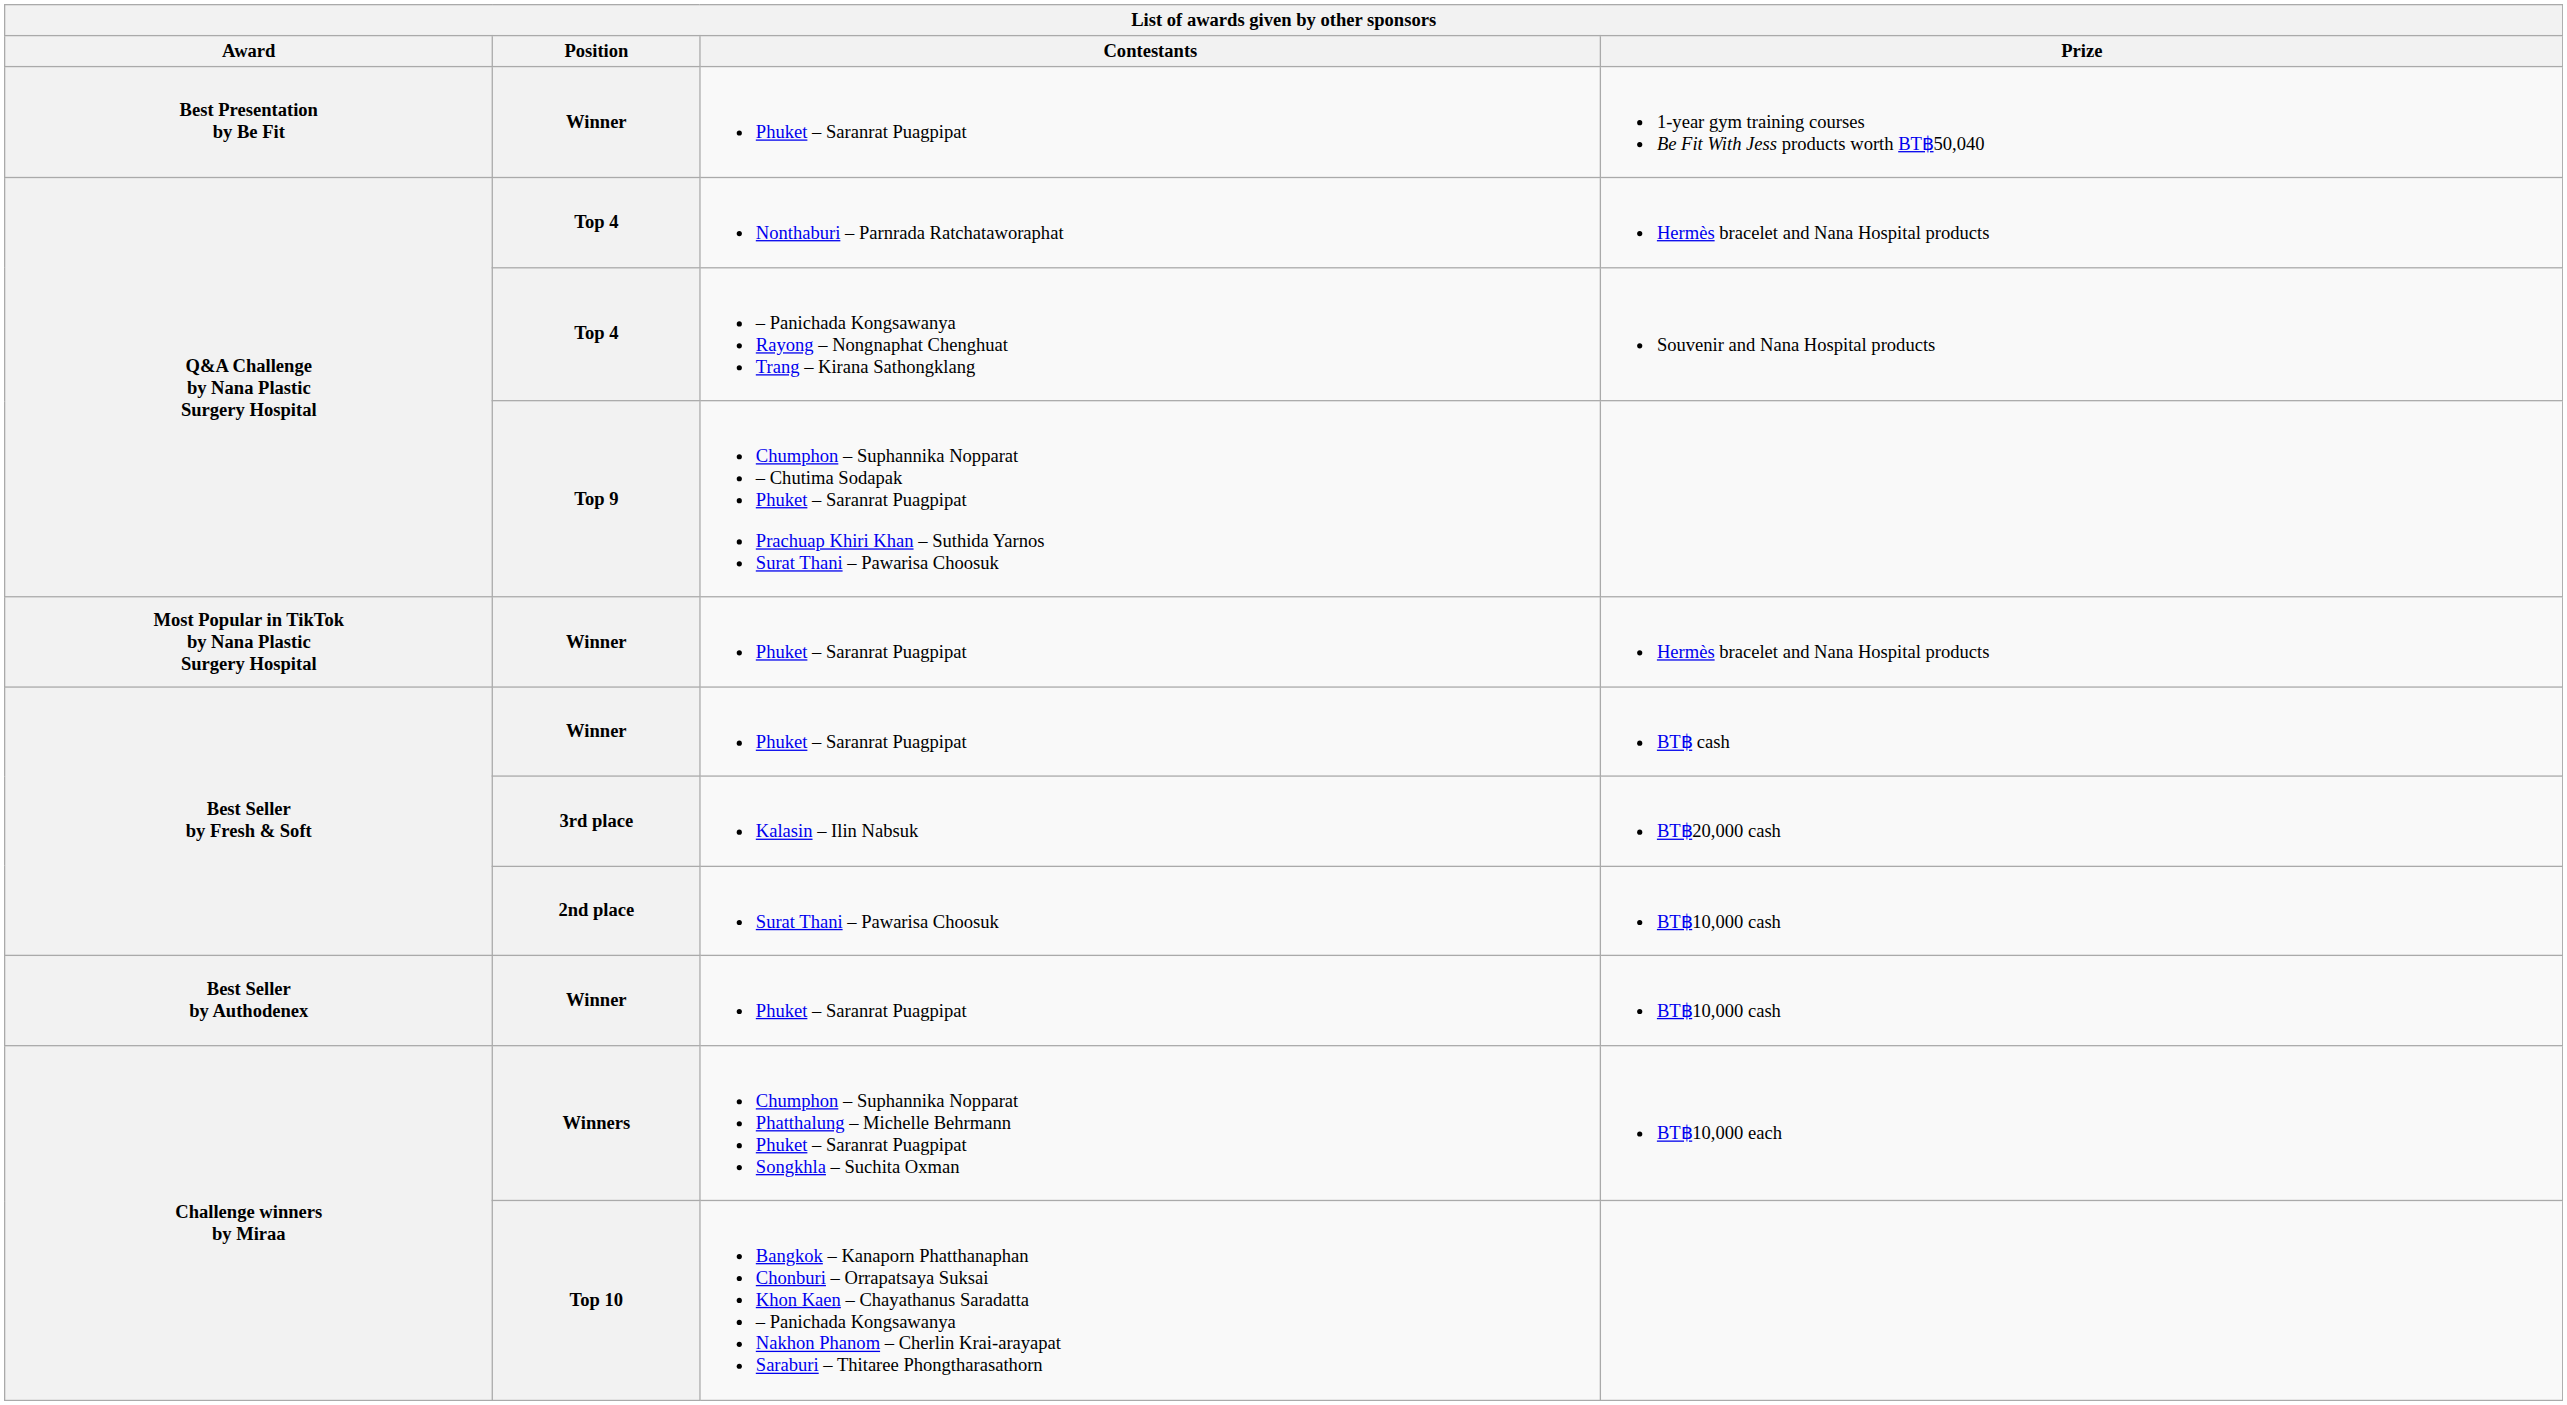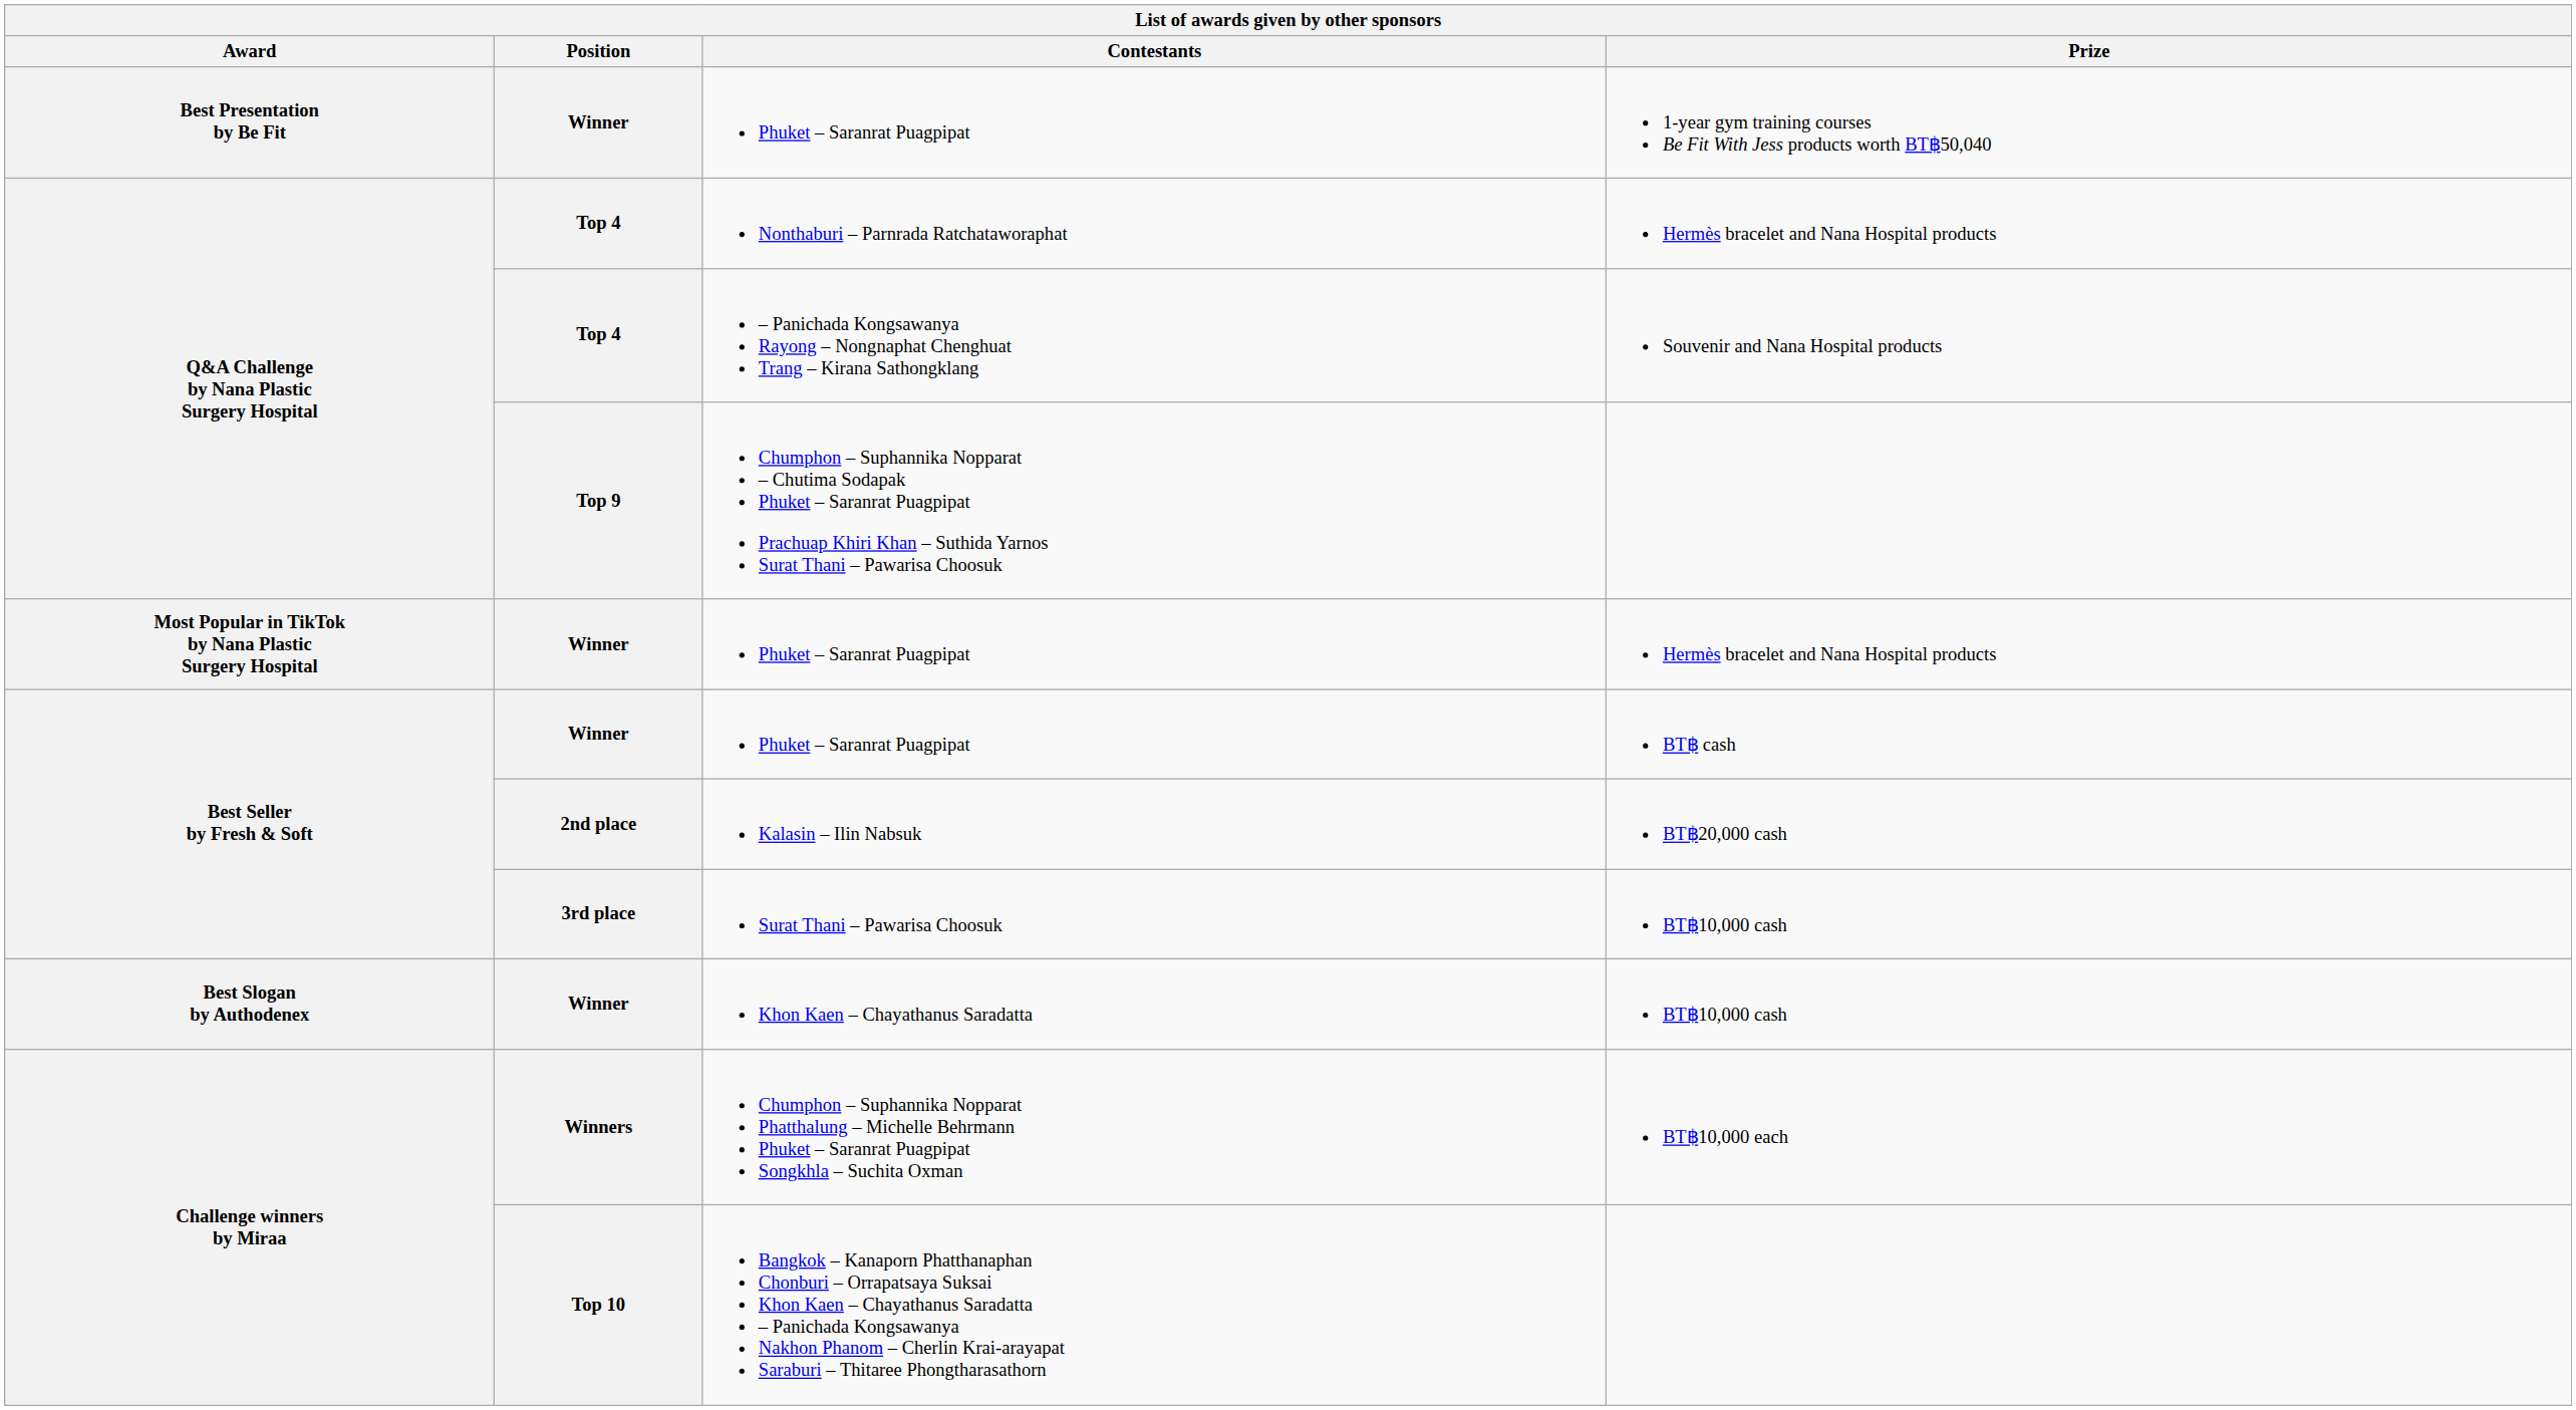 <table role="presentation" class="wikitable mw-collapsible mw-collapsed" style="font-size: 90%; width: 100%">
 <tr>
 <th colspan=4>List of awards given by other sponsors</th>
 </tr>
 <tr>
 <th>Award</th>
 <th>Position</th>
 <th>Contestants</th>
 <th>Prize</th>
 </tr>
 <tr>
 <th>Best Presentation<br>by Be Fit</th>
 <th>Winner</th>
 <td><br><ul><li><a href='#'>Phuket</a> – Saranrat Puagpipat</li></ul></td>
 <td><br><ul><li>1-year gym training courses</li><li><em>Be Fit With Jess</em> products worth <a href='#'>BT฿</a>50,040</li></ul></td>
 </tr>
 <tr>
 <th rowspan=3>Q&A Challenge<br>by Nana Plastic<br>Surgery Hospital</th>
 <th>Top 4</th>
 <td><br><ul><li><a href='#'>Nonthaburi</a> – Parnrada Ratchataworaphat</li></ul></td>
 <td><br><ul><li><a href='#'>Hermès</a> bracelet and Nana Hospital products</li></ul></td>
 </tr>
 <tr>
 <th>Top 4</th>
 <td><br><ul><li> – Panichada Kongsawanya</li><li><a href='#'>Rayong</a> – Nongnaphat Chenghuat</li><li><a href='#'>Trang</a> – Kirana Sathongklang</li></ul></td>
 <td><br><ul><li>Souvenir and Nana Hospital products</li></ul></td>
 </tr>
 <tr>
 <th>Top 9</th>
 <td><br><ul><li><a href='#'>Chumphon</a> – Suphannika Nopparat</li><li> – Chutima Sodapak</li><li><a href='#'>Phuket</a> – Saranrat Puagpipat</li></ul><ul><li><a href='#'>Prachuap Khiri Khan</a> – Suthida Yarnos</li><li><a href='#'>Surat Thani</a> – Pawarisa Choosuk</li></ul></td>
 <td></td>
 </tr>
 <tr>
 <th>Most Popular in TikTok<br>by Nana Plastic<br>Surgery Hospital</th>
 <th>Winner</th>
 <td><br><ul><li><a href='#'>Phuket</a> – Saranrat Puagpipat</li></ul></td>
 <td><br><ul><li><a href='#'>Hermès</a> bracelet and Nana Hospital products</li></ul></td>
 </tr>
 <tr>
 <th rowspan=3>Best Seller<br>by Fresh & Soft</th>
 <th>Winner</th>
 <td><br><ul><li><a href='#'>Phuket</a> – Saranrat Puagpipat</li></ul></td>
 <td><br><ul><li><a href='#'>BT฿</a> cash</li></ul></td>
 </tr>
 <tr>
-<th>3rd place</th>
+<th>2nd place</th>
 <td><br><ul><li><a href='#'>Kalasin</a> – Ilin Nabsuk</li></ul></td>
 <td><br><ul><li><a href='#'>BT฿</a>20,000 cash</li></ul></td>
 </tr>
 <tr>
-<th>2nd place</th>
+<th>3rd place</th>
 <td><br><ul><li><a href='#'>Surat Thani</a> – Pawarisa Choosuk</li></ul></td>
 <td><br><ul><li><a href='#'>BT฿</a>10,000 cash</li></ul></td>
 </tr>
 <tr>
-<th>Best Seller<br>by Authodenex</th>
+<th>Best Slogan<br>by Authodenex</th>
 <th>Winner</th>
-<td><br><ul><li><a href='#'>Phuket</a> – Saranrat Puagpipat</li></ul></td>
+<td><br><ul><li><a href='#'>Khon Kaen</a> – Chayathanus Saradatta</li></ul></td>
 <td><br><ul><li><a href='#'>BT฿</a>10,000 cash</li></ul></td>
 </tr>
 <tr>
 <th rowspan=2>Challenge winners<br>by Miraa</th>
 <th>Winners</th>
 <td><br><ul><li><a href='#'>Chumphon</a> –	Suphannika Nopparat</li><li><a href='#'>Phatthalung</a> – Michelle Behrmann</li><li><a href='#'>Phuket</a> – Saranrat Puagpipat</li><li><a href='#'>Songkhla</a> –	Suchita Oxman</li></ul></td>
 <td><br><ul><li><a href='#'>BT฿</a>10,000 each</li></ul></td>
 </tr>
 <tr>
 <th>Top 10</th>
 <td><br><ul><li><a href='#'>Bangkok</a> – Kanaporn Phatthanaphan</li><li><a href='#'>Chonburi</a> –	Orrapatsaya Suksai</li><li><a href='#'>Khon Kaen</a> – Chayathanus Saradatta</li><li> – Panichada Kongsawanya</li><li><a href='#'>Nakhon Phanom</a> – Cherlin Krai-arayapat</li><li><a href='#'>Saraburi</a> – Thitaree Phongtharasathorn</li></ul></td>
 <td></td>
 </tr>
 </table>
